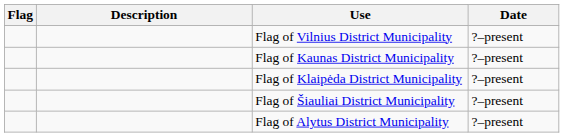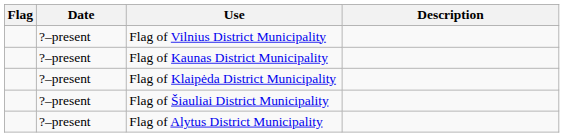 <table class="wikitable sortable">
 <tr>
 <th>Flag</th>
+<th width="100">Date</th>
+<th width="250">Use</th>
 <th width="250">Description</th>
-<th width="250">Use</th>
-<th width="100">Date</th>
 </tr>
 <tr>
 <td></td>
+<td>?–present</td>
+<td>Flag of <a href='#'>Vilnius District Municipality</a></td>
 <td></td>
-<td>Flag of <a href='#'>Vilnius District Municipality</a></td>
-<td>?–present</td>
 </tr>
 <tr>
 <td></td>
+<td>?–present</td>
+<td>Flag of <a href='#'>Kaunas District Municipality</a></td>
 <td></td>
-<td>Flag of <a href='#'>Kaunas District Municipality</a></td>
-<td>?–present</td>
 </tr>
 <tr>
 <td></td>
+<td>?–present</td>
+<td>Flag of <a href='#'>Klaipėda District Municipality</a></td>
 <td></td>
-<td>Flag of <a href='#'>Klaipėda District Municipality</a></td>
-<td>?–present</td>
 </tr>
 <tr>
 <td></td>
+<td>?–present</td>
+<td>Flag of <a href='#'>Šiauliai District Municipality</a></td>
 <td></td>
-<td>Flag of <a href='#'>Šiauliai District Municipality</a></td>
-<td>?–present</td>
 </tr>
 <tr>
 <td></td>
+<td>?–present</td>
+<td>Flag of <a href='#'>Alytus District Municipality</a></td>
 <td></td>
-<td>Flag of <a href='#'>Alytus District Municipality</a></td>
-<td>?–present</td>
 </tr>
 </table>
